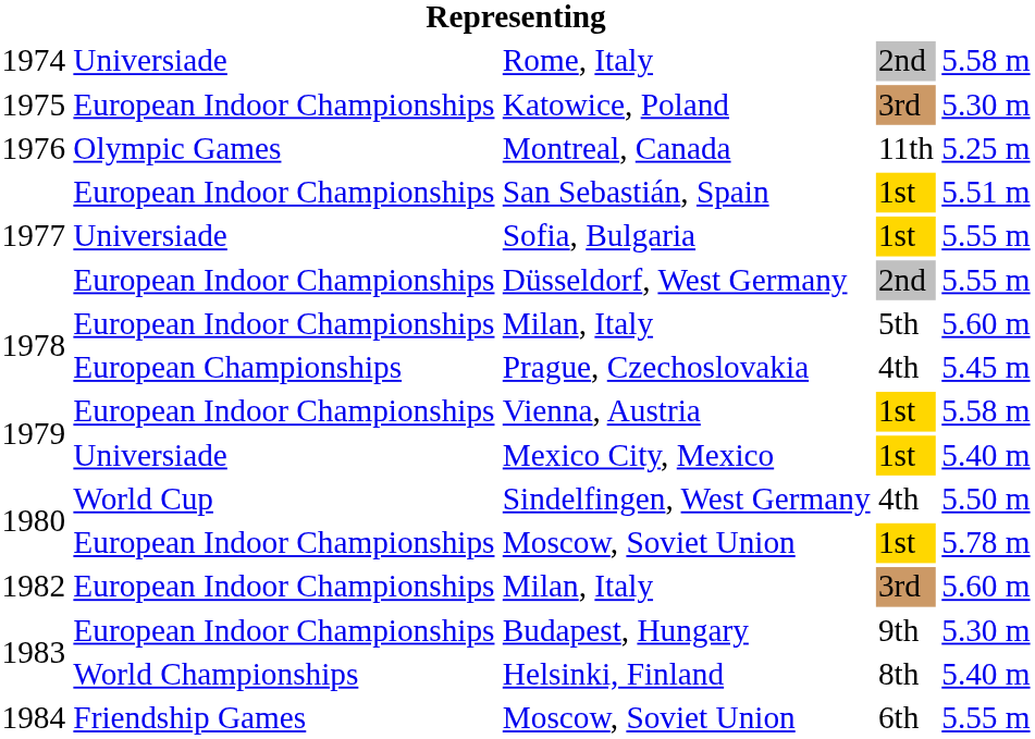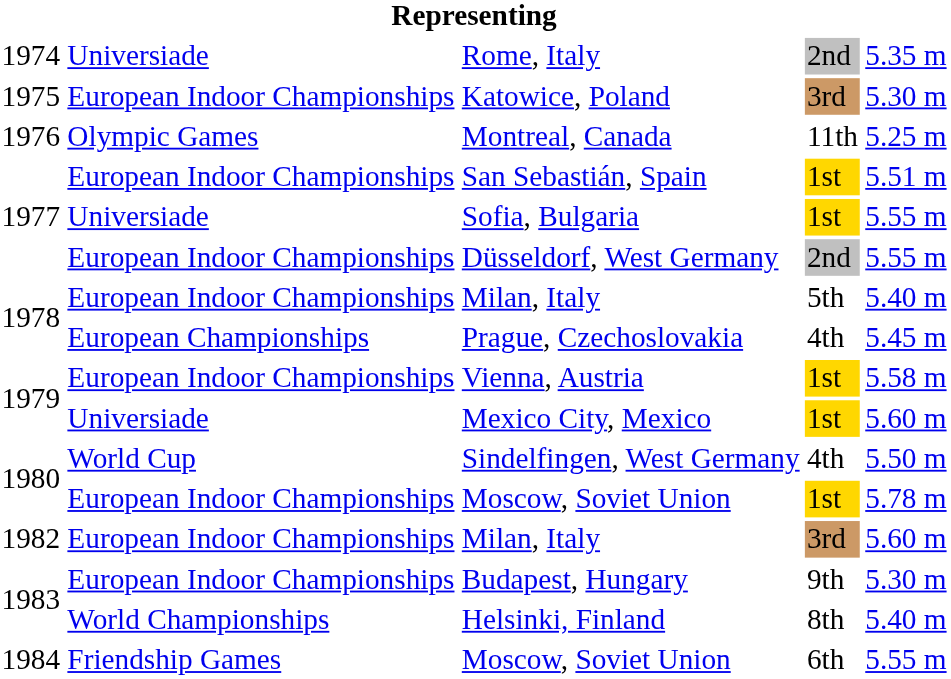 <table>
 <tr>
 <th colspan="6">Representing </th>
 </tr>
 <tr>
 <td>1974</td>
 <td><a href='#'>Universiade</a></td>
 <td><a href='#'>Rome</a>, <a href='#'>Italy</a></td>
 <td bgcolor=silver>2nd</td>
-<td><a href='#'>5.58 m</a></td>
+<td><a href='#'>5.35 m</a></td>
 </tr>
 <tr>
 <td>1975</td>
 <td><a href='#'>European Indoor Championships</a></td>
 <td><a href='#'>Katowice</a>, <a href='#'>Poland</a></td>
 <td bgcolor=cc9966>3rd</td>
 <td><a href='#'>5.30 m</a></td>
 </tr>
 <tr>
 <td>1976</td>
 <td><a href='#'>Olympic Games</a></td>
 <td><a href='#'>Montreal</a>, <a href='#'>Canada</a></td>
 <td>11th</td>
 <td><a href='#'>5.25 m</a></td>
 </tr>
 <tr>
 <td rowspan=3>1977</td>
 <td><a href='#'>European Indoor Championships</a></td>
 <td><a href='#'>San Sebastián</a>, <a href='#'>Spain</a></td>
 <td bgcolor=gold>1st</td>
 <td><a href='#'>5.51 m</a></td>
 </tr>
 <tr>
 <td><a href='#'>Universiade</a></td>
 <td><a href='#'>Sofia</a>, <a href='#'>Bulgaria</a></td>
 <td bgcolor=gold>1st</td>
 <td><a href='#'>5.55 m</a></td>
 </tr>
 <tr>
 <td><a href='#'>European Indoor Championships</a></td>
 <td><a href='#'>Düsseldorf</a>, <a href='#'>West Germany</a></td>
 <td bgcolor=silver>2nd</td>
 <td><a href='#'>5.55 m</a></td>
 </tr>
 <tr>
 <td rowspan=2>1978</td>
 <td><a href='#'>European Indoor Championships</a></td>
 <td><a href='#'>Milan</a>, <a href='#'>Italy</a></td>
 <td>5th</td>
-<td><a href='#'>5.60 m</a></td>
+<td><a href='#'>5.40 m</a></td>
 </tr>
 <tr>
 <td><a href='#'>European Championships</a></td>
 <td><a href='#'>Prague</a>, <a href='#'>Czechoslovakia</a></td>
 <td>4th</td>
 <td><a href='#'>5.45 m</a></td>
 </tr>
 <tr>
 <td rowspan=2>1979</td>
 <td><a href='#'>European Indoor Championships</a></td>
 <td><a href='#'>Vienna</a>, <a href='#'>Austria</a></td>
 <td bgcolor=gold>1st</td>
 <td><a href='#'>5.58 m</a></td>
 </tr>
 <tr>
 <td><a href='#'>Universiade</a></td>
 <td><a href='#'>Mexico City</a>, <a href='#'>Mexico</a></td>
 <td bgcolor=gold>1st</td>
-<td><a href='#'>5.40 m</a></td>
+<td><a href='#'>5.60 m</a></td>
 </tr>
 <tr>
 <td rowspan=2>1980</td>
 <td><a href='#'>World Cup</a></td>
 <td><a href='#'>Sindelfingen</a>, <a href='#'>West Germany</a></td>
 <td>4th</td>
 <td><a href='#'>5.50 m</a></td>
 </tr>
 <tr>
 <td><a href='#'>European Indoor Championships</a></td>
 <td><a href='#'>Moscow</a>, <a href='#'>Soviet Union</a></td>
 <td bgcolor=gold>1st</td>
 <td><a href='#'>5.78 m</a></td>
 </tr>
 <tr>
 <td>1982</td>
 <td><a href='#'>European Indoor Championships</a></td>
 <td><a href='#'>Milan</a>, <a href='#'>Italy</a></td>
 <td bgcolor=cc9966>3rd</td>
 <td><a href='#'>5.60 m</a></td>
 </tr>
 <tr>
 <td rowspan=2>1983</td>
 <td><a href='#'>European Indoor Championships</a></td>
 <td><a href='#'>Budapest</a>, <a href='#'>Hungary</a></td>
 <td>9th</td>
 <td><a href='#'>5.30 m</a></td>
 </tr>
 <tr>
 <td><a href='#'>World Championships</a></td>
 <td><a href='#'>Helsinki, Finland</a></td>
 <td>8th</td>
 <td><a href='#'>5.40 m</a></td>
 </tr>
 <tr>
 <td>1984</td>
 <td><a href='#'>Friendship Games</a></td>
 <td><a href='#'>Moscow</a>, <a href='#'>Soviet Union</a></td>
 <td>6th</td>
 <td><a href='#'>5.55 m</a></td>
 </tr>
 </table>
